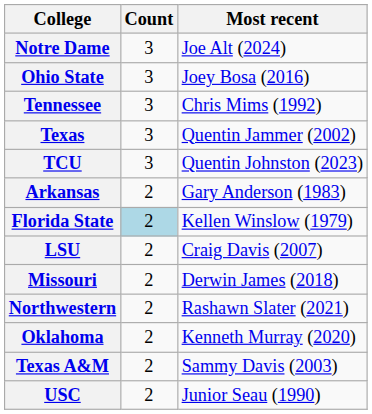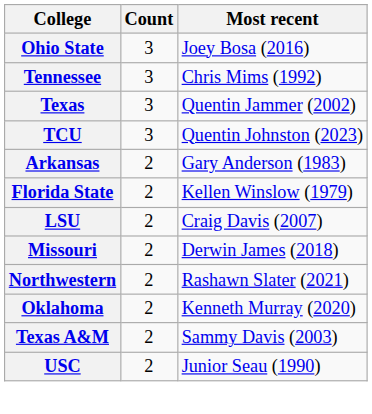 <table class="wikitable sortable">
 <tr>
 <th scope="col">College</th>
 <th scope="col">Count</th>
 <th scope="col" class="unsortable">Most recent</th>
-</tr>
-<tr>
-<th scope=row><a href='#'>Notre Dame</a></th>
-<td align="center">3</td>
-<td><a href='#'>Joe Alt</a> (<a href='#'>2024</a>)</td>
 </tr>
 <tr>
 <th scope=row><a href='#'>Ohio State</a></th>
 <td align="center">3</td>
 <td><a href='#'>Joey Bosa</a> (<a href='#'>2016</a>)</td>
 </tr>
 <tr>
 <th scope=row><a href='#'>Tennessee</a></th>
 <td align="center">3</td>
 <td><a href='#'>Chris Mims</a> (<a href='#'>1992</a>)</td>
 </tr>
 <tr>
 <th scope=row><a href='#'>Texas</a></th>
 <td align="center">3</td>
 <td><a href='#'>Quentin Jammer</a> (<a href='#'>2002</a>)</td>
 </tr>
 <tr>
 <th scope=row><a href='#'>TCU</a></th>
 <td align="center">3</td>
 <td><a href='#'>Quentin Johnston</a> (<a href='#'>2023</a>)</td>
 </tr>
 <tr>
 <th scope=row><a href='#'>Arkansas</a></th>
 <td align="center">2</td>
 <td><a href='#'>Gary Anderson</a> (<a href='#'>1983</a>)</td>
 </tr>
 <tr>
 <th scope=row><a href='#'>Florida State</a></th>
-<td align="center" style="background: lightblue;">2</td>
+<td align="center">2</td>
 <td><a href='#'>Kellen Winslow</a> (<a href='#'>1979</a>)</td>
 </tr>
 <tr>
 <th scope=row><a href='#'>LSU</a></th>
 <td align="center">2</td>
 <td><a href='#'>Craig Davis</a> (<a href='#'>2007</a>)</td>
 </tr>
 <tr>
 <th scope=row><a href='#'>Missouri</a></th>
 <td align="center">2</td>
 <td><a href='#'>Derwin James</a> (<a href='#'>2018</a>)</td>
 </tr>
 <tr>
 <th scope=row><a href='#'>Northwestern</a></th>
 <td align="center">2</td>
 <td><a href='#'>Rashawn Slater</a> (<a href='#'>2021</a>)</td>
 </tr>
 <tr>
 <th scope=row><a href='#'>Oklahoma</a></th>
 <td align="center">2</td>
 <td><a href='#'>Kenneth Murray</a> (<a href='#'>2020</a>)</td>
 </tr>
 <tr>
 <th scope=row><a href='#'>Texas A&M</a></th>
 <td align="center">2</td>
 <td><a href='#'>Sammy Davis</a> (<a href='#'>2003</a>)</td>
 </tr>
 <tr>
 <th scope=row><a href='#'>USC</a></th>
 <td align="center">2</td>
 <td><a href='#'>Junior Seau</a> (<a href='#'>1990</a>)</td>
 </tr>
 </table>
